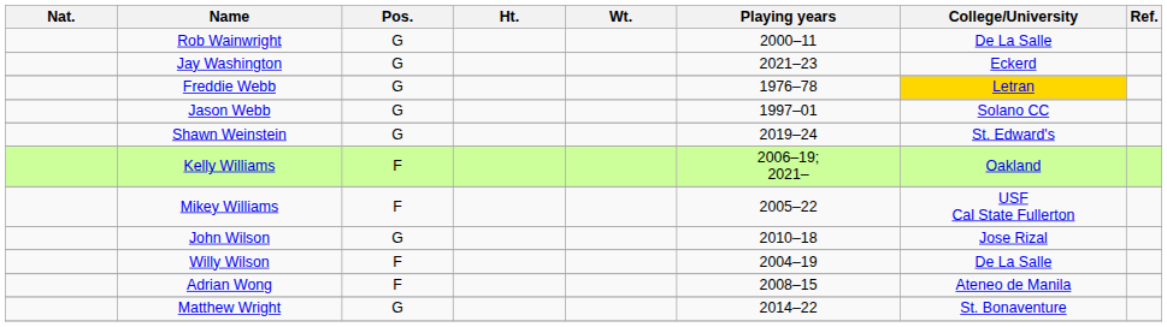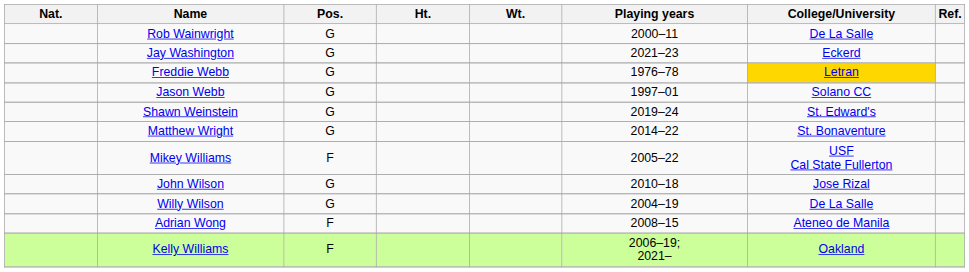 <table class="wikitable" style="text-align:center;">
 <tr>
 <th scope="col" width="10%">Nat.</th>
 <th scope="col" width="20%">Name</th>
 <th scope="col" width="10%">Pos.</th>
 <th scope="col" width="10%">Ht.</th>
 <th scope="col" width="10%">Wt.</th>
 <th scope="col" width="20%">Playing years</th>
 <th scope="col" width="20%">College/University</th>
 <th scope="col" width="5%">Ref.</th>
 </tr>
 <tr>
 <td> </td>
 <td><a href='#'>Rob Wainwright</a></td>
 <td>G</td>
 <td></td>
 <td></td>
 <td>2000–11</td>
 <td><a href='#'>De La Salle</a></td>
 <td></td>
 </tr>
 <tr>
 </tr>
 <tr>
 <td> </td>
 <td><a href='#'>Jay Washington</a></td>
 <td>G</td>
 <td></td>
 <td></td>
 <td>2021–23</td>
 <td><a href='#'>Eckerd</a></td>
 <td></td>
 </tr>
 <tr>
 </tr>
 <tr>
 <td></td>
 <td><a href='#'>Freddie Webb</a></td>
 <td>G</td>
 <td></td>
 <td></td>
 <td>1976–78</td>
 <td style="background: gold;"><a href='#'>Letran</a></td>
 <td></td>
 </tr>
 <tr>
 </tr>
 <tr>
 <td></td>
 <td><a href='#'>Jason Webb</a></td>
 <td>G</td>
 <td></td>
 <td></td>
 <td>1997–01</td>
 <td><a href='#'>Solano CC</a></td>
 <td></td>
 </tr>
 <tr>
 </tr>
 <tr>
 <td> </td>
 <td><a href='#'>Shawn Weinstein</a></td>
 <td>G</td>
 <td></td>
 <td></td>
 <td>2019–24</td>
 <td><a href='#'>St. Edward's</a></td>
 <td></td>
 </tr>
 <tr>
 </tr>
-<tr style="background:#CCFF99; width:1em">
+<tr>
 <td> </td>
-<td><a href='#'>Kelly Williams</a></td>
-<td>F</td>
+<td><a href='#'>Matthew Wright</a></td>
+<td>G</td>
 <td></td>
 <td></td>
-<td>2006–19;<br>2021–</td>
-<td><a href='#'>Oakland</a></td>
+<td>2014–22</td>
+<td><a href='#'>St. Bonaventure</a></td>
 <td></td>
 </tr>
 <tr>
 </tr>
 <tr>
 <td> </td>
 <td><a href='#'>Mikey Williams</a></td>
 <td>F</td>
 <td></td>
 <td></td>
 <td>2005–22</td>
 <td><a href='#'>USF</a><br><a href='#'>Cal State Fullerton</a></td>
 <td></td>
 </tr>
 <tr>
 </tr>
 <tr>
 <td></td>
 <td><a href='#'>John Wilson</a></td>
 <td>G</td>
 <td></td>
 <td></td>
 <td>2010–18</td>
 <td><a href='#'>Jose Rizal</a></td>
 <td></td>
 </tr>
 <tr>
 </tr>
 <tr>
 <td> </td>
 <td><a href='#'>Willy Wilson</a></td>
-<td>F</td>
+<td>G</td>
 <td></td>
 <td></td>
 <td>2004–19</td>
 <td><a href='#'>De La Salle</a></td>
 <td></td>
 </tr>
 <tr>
 </tr>
 <tr>
 <td></td>
 <td><a href='#'>Adrian Wong</a></td>
 <td>F</td>
 <td></td>
 <td></td>
 <td>2008–15</td>
 <td><a href='#'>Ateneo de Manila</a></td>
 <td></td>
 </tr>
 <tr>
 </tr>
-<tr>
+<tr style="background:#CCFF99; width:1em">
 <td> </td>
-<td><a href='#'>Matthew Wright</a></td>
-<td>G</td>
+<td><a href='#'>Kelly Williams</a></td>
+<td>F</td>
 <td></td>
 <td></td>
-<td>2014–22</td>
-<td><a href='#'>St. Bonaventure</a></td>
+<td>2006–19;<br>2021–</td>
+<td><a href='#'>Oakland</a></td>
 <td></td>
 </tr>
 <tr>
 </tr>
 </table>
